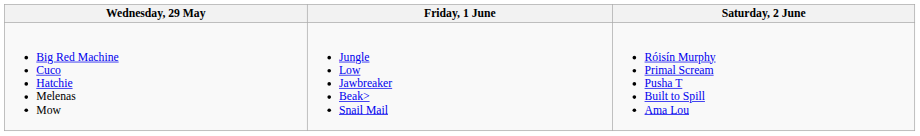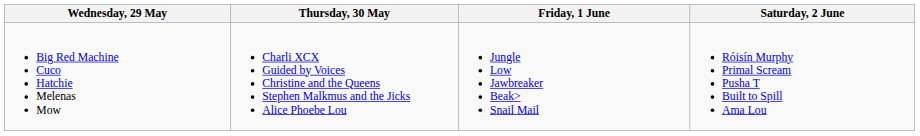 <table class="wikitable">
 <tr>
 <th width="500">Wednesday, 29 May</th>
+<th width="500">Thursday, 30 May</th>
 <th width="500">Friday, 1 June</th>
 <th width="500">Saturday, 2 June</th>
 </tr>
 <tr valign="top">
 <td><br><ul><li><a href='#'>Big Red Machine</a></li><li><a href='#'>Cuco</a></li><li><a href='#'>Hatchie</a></li><li>Melenas</li><li>Mow</li></ul></td>
+<td><br><ul><li><a href='#'>Charli XCX</a></li><li><a href='#'>Guided by Voices</a></li><li><a href='#'>Christine and the Queens</a></li><li><a href='#'>Stephen Malkmus and the Jicks</a></li><li><a href='#'>Alice Phoebe Lou</a></li></ul></td>
 <td><br><ul><li><a href='#'>Jungle</a></li><li><a href='#'>Low</a></li><li><a href='#'>Jawbreaker</a></li><li><a href='#'>Beak></a></li><li><a href='#'>Snail Mail</a></li></ul></td>
 <td><br><ul><li><a href='#'>Róisín Murphy</a></li><li><a href='#'>Primal Scream</a></li><li><a href='#'>Pusha T</a></li><li><a href='#'>Built to Spill</a></li><li><a href='#'>Ama Lou</a></li></ul></td>
 </tr>
 </table>
